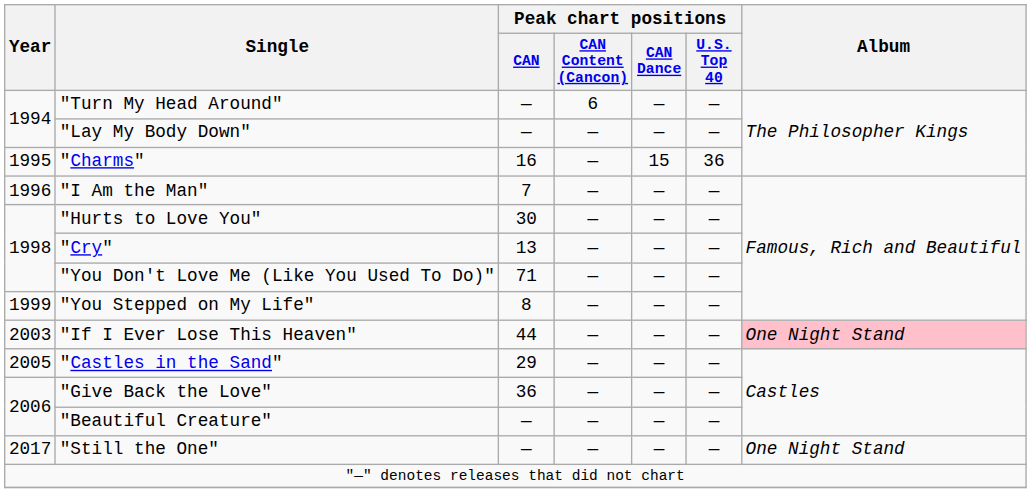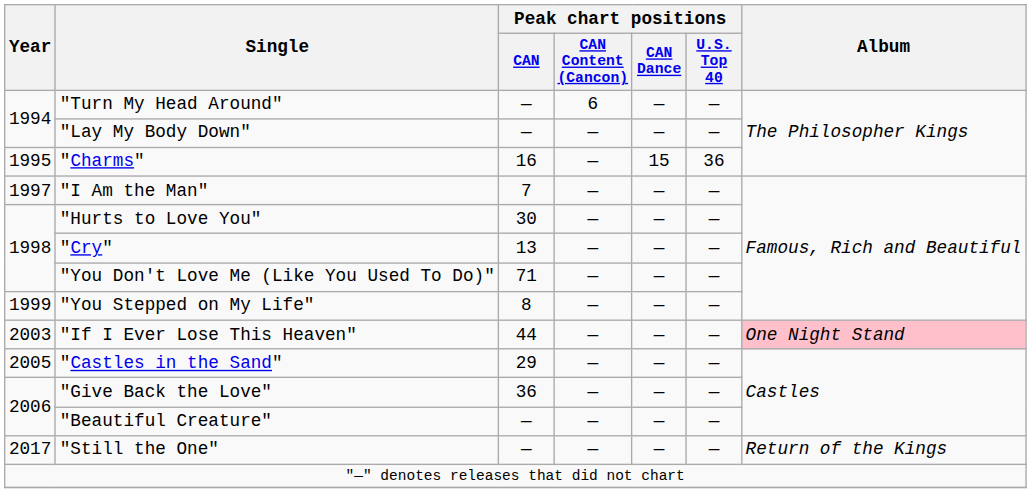 <table class="wikitable" style="text-align:center;">
 <tr>
 <th rowspan="2">Year</th>
 <th rowspan="2">Single</th>
 <th colspan="4">Peak chart positions</th>
 <th rowspan="2">Album</th>
 </tr>
 <tr style="font-size:smaller;">
 <th width="35"><a href='#'>CAN</a><br></th>
 <th width="35"><a href='#'>CAN Content (Cancon)</a><br></th>
 <th width="35"><a href='#'>CAN Dance</a><br></th>
 <th width="35"><a href='#'>U.S.<br>Top 40</a><br></th>
 </tr>
 <tr>
 <td rowspan=2>1994</td>
 <td align="left">"Turn My Head Around"</td>
 <td>—</td>
 <td>6</td>
 <td>—</td>
 <td>—</td>
 <td align="left" rowspan="3"><em>The Philosopher Kings</em></td>
 </tr>
 <tr>
 <td align="left">"Lay My Body Down"</td>
 <td>—</td>
 <td>—</td>
 <td>—</td>
 <td>—</td>
 </tr>
 <tr>
 <td rowspan=1>1995</td>
 <td align="left">"<a href='#'>Charms</a>"</td>
 <td>16</td>
 <td>—</td>
 <td>15</td>
 <td>36</td>
 </tr>
 <tr>
-<td>1996</td>
+<td>1997</td>
 <td align="left">"I Am the Man"</td>
 <td>7</td>
 <td>—</td>
 <td>—</td>
 <td>—</td>
 <td align="left" rowspan="5"><em>Famous, Rich and Beautiful</em></td>
 </tr>
 <tr>
 <td rowspan=3>1998</td>
 <td align="left">"Hurts to Love You"</td>
 <td>30</td>
 <td>—</td>
 <td>—</td>
 <td>—</td>
 </tr>
 <tr>
 <td align="left">"<a href='#'>Cry</a>"</td>
 <td>13</td>
 <td>—</td>
 <td>—</td>
 <td>—</td>
 </tr>
 <tr>
 <td align="left">"You Don't Love Me (Like You Used To Do)"</td>
 <td>71</td>
 <td>—</td>
 <td>—</td>
 <td>—</td>
 </tr>
 <tr>
 <td>1999</td>
 <td align="left">"You Stepped on My Life"</td>
 <td>8</td>
 <td>—</td>
 <td>—</td>
 <td>—</td>
 </tr>
 <tr>
 <td>2003</td>
 <td align="left">"If I Ever Lose This Heaven"</td>
 <td>44</td>
 <td>—</td>
 <td>—</td>
 <td>—</td>
 <td align="left" style="background: pink;"><em>One Night Stand</em></td>
 </tr>
 <tr>
 <td>2005</td>
 <td align="left">"<a href='#'>Castles in the Sand</a>"</td>
 <td>29</td>
 <td>—</td>
 <td>—</td>
 <td>—</td>
 <td align="left" rowspan="3"><em>Castles</em></td>
 </tr>
 <tr>
 <td rowspan=2>2006</td>
 <td align="left">"Give Back the Love"</td>
 <td>36</td>
 <td>—</td>
 <td>—</td>
 <td>—</td>
 </tr>
 <tr>
 <td align="left">"Beautiful Creature"</td>
 <td>—</td>
 <td>—</td>
 <td>—</td>
 <td>—</td>
 </tr>
 <tr>
 <td>2017</td>
 <td align="left">"Still the One"</td>
 <td>—</td>
 <td>—</td>
 <td>—</td>
 <td>—</td>
-<td align="left"><em>One Night Stand</em></td>
+<td align="left" rowspan="1"><em>Return of the Kings</em></td>
 </tr>
 <tr>
 <td colspan="15" style="font-size:8pt">"—" denotes releases that did not chart</td>
 </tr>
 <tr>
 </tr>
 </table>
